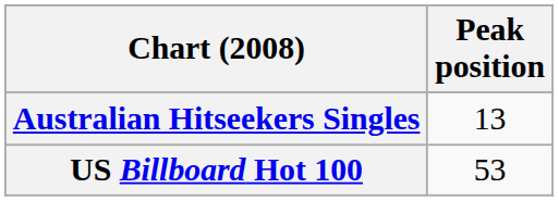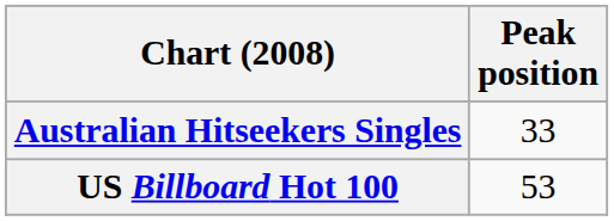 <table class="wikitable sortable plainrowheaders">
 <tr>
 <th align="left">Chart (2008)</th>
 <th style="text-align:center;">Peak<br>position</th>
 </tr>
 <tr>
 <th scope="row"><a href='#'>Australian Hitseekers Singles</a></th>
-<td style="text-align:center;">13</td>
+<td style="text-align:center;">33</td>
 </tr>
 <tr>
 <th scope="row">US <a href='#'><em>Billboard</em> Hot 100</a></th>
 <td style="text-align:center;">53</td>
 </tr>
 </table>
